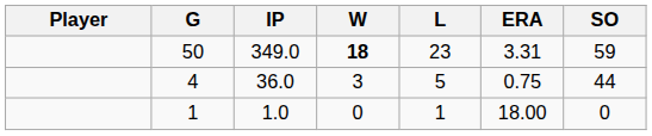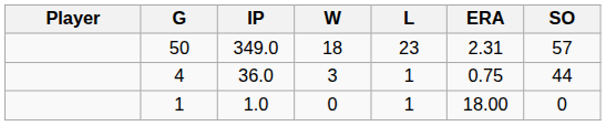 <table class="wikitable sortable">
 <tr>
 <th bgcolor="#DDDDFF" width="16%">Player</th>
 <th bgcolor="#DDDDFF" width="9%">G</th>
 <th bgcolor="#DDDDFF" width="9%">IP</th>
 <th bgcolor="#DDDDFF" width="9%">W</th>
 <th bgcolor="#DDDDFF" width="9%">L</th>
 <th bgcolor="#DDDDFF" width="9%">ERA</th>
 <th bgcolor="#DDDDFF" width="9%">SO</th>
 </tr>
 <tr align="center">
 <td></td>
 <td>50</td>
 <td>349.0</td>
-<td><strong>18</strong></td>
+<td>18</td>
 <td>23</td>
-<td>3.31</td>
-<td>59</td>
+<td>2.31</td>
+<td>57</td>
 </tr>
 <tr align="center">
 <td></td>
 <td>4</td>
 <td>36.0</td>
 <td>3</td>
-<td>5</td>
+<td>1</td>
 <td>0.75</td>
 <td>44</td>
 </tr>
 <tr align="center">
 <td></td>
 <td>1</td>
 <td>1.0</td>
 <td>0</td>
 <td>1</td>
 <td>18.00</td>
 <td>0</td>
 </tr>
 </table>
